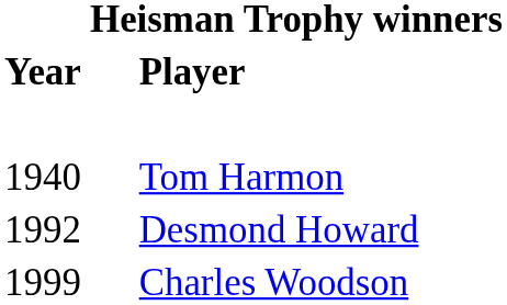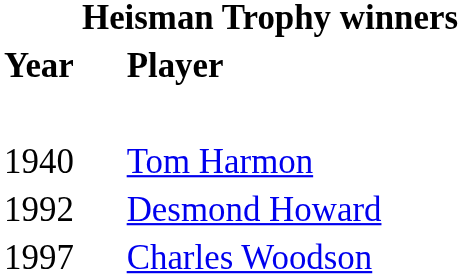 <table class="toccolours" style="float:right; margin-left:1em; width:250px;">
 <tr>
 <th colspan="2" style="text-align: center"><strong>Heisman Trophy winners</strong></th>
 </tr>
 <tr>
 <td><strong>Year</strong></td>
 <td><strong>Player</strong></td>
 </tr>
 <tr>
 <td colspan="2"><br></td>
 </tr>
 <tr>
 <td>1940</td>
 <td><a href='#'>Tom Harmon</a></td>
 </tr>
 <tr>
 <td>1992</td>
 <td><a href='#'>Desmond Howard</a></td>
 </tr>
 <tr>
-<td>1999</td>
+<td>1997</td>
 <td><a href='#'>Charles Woodson</a></td>
 </tr>
 </table>
